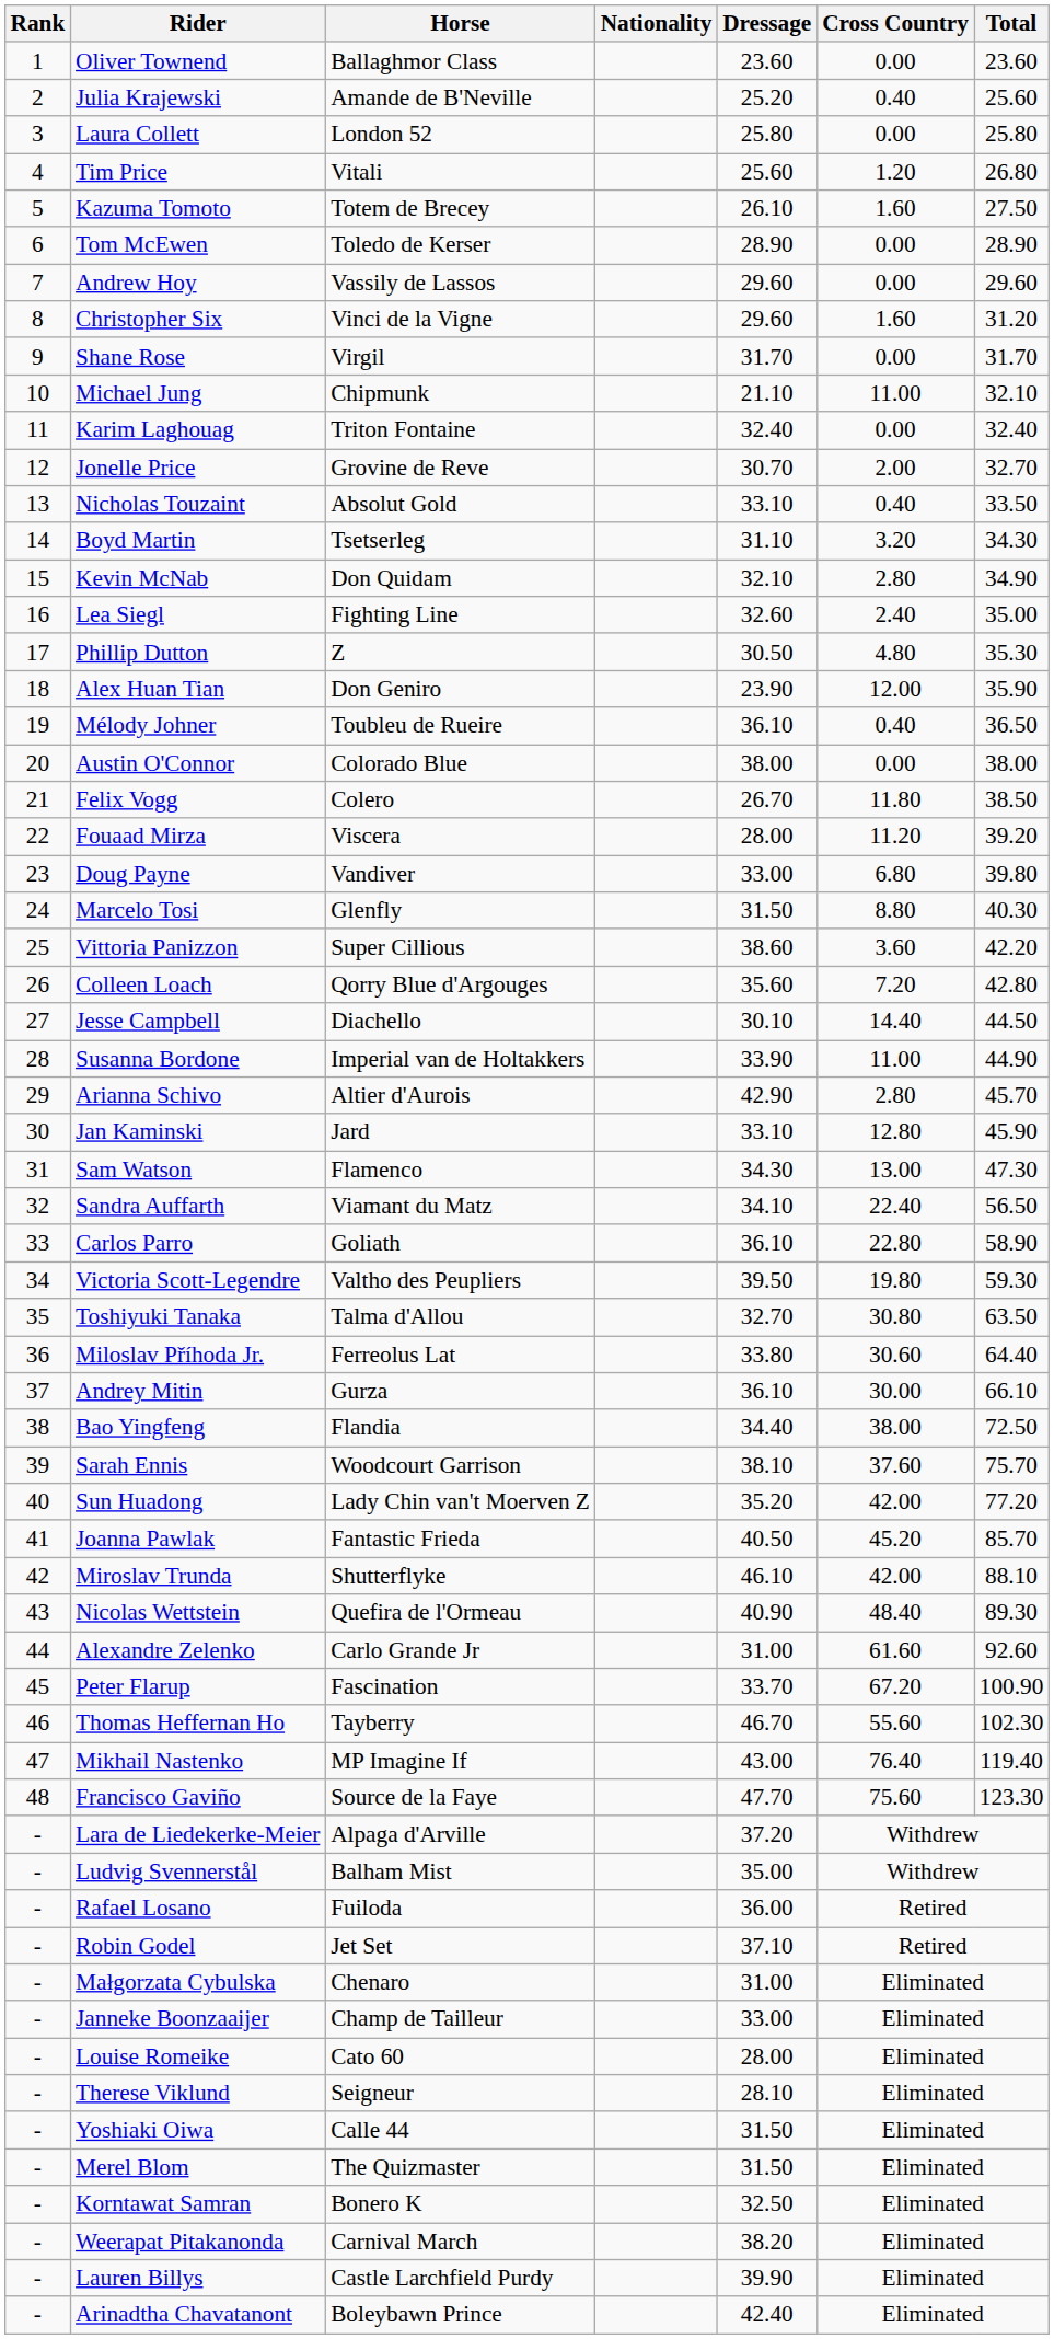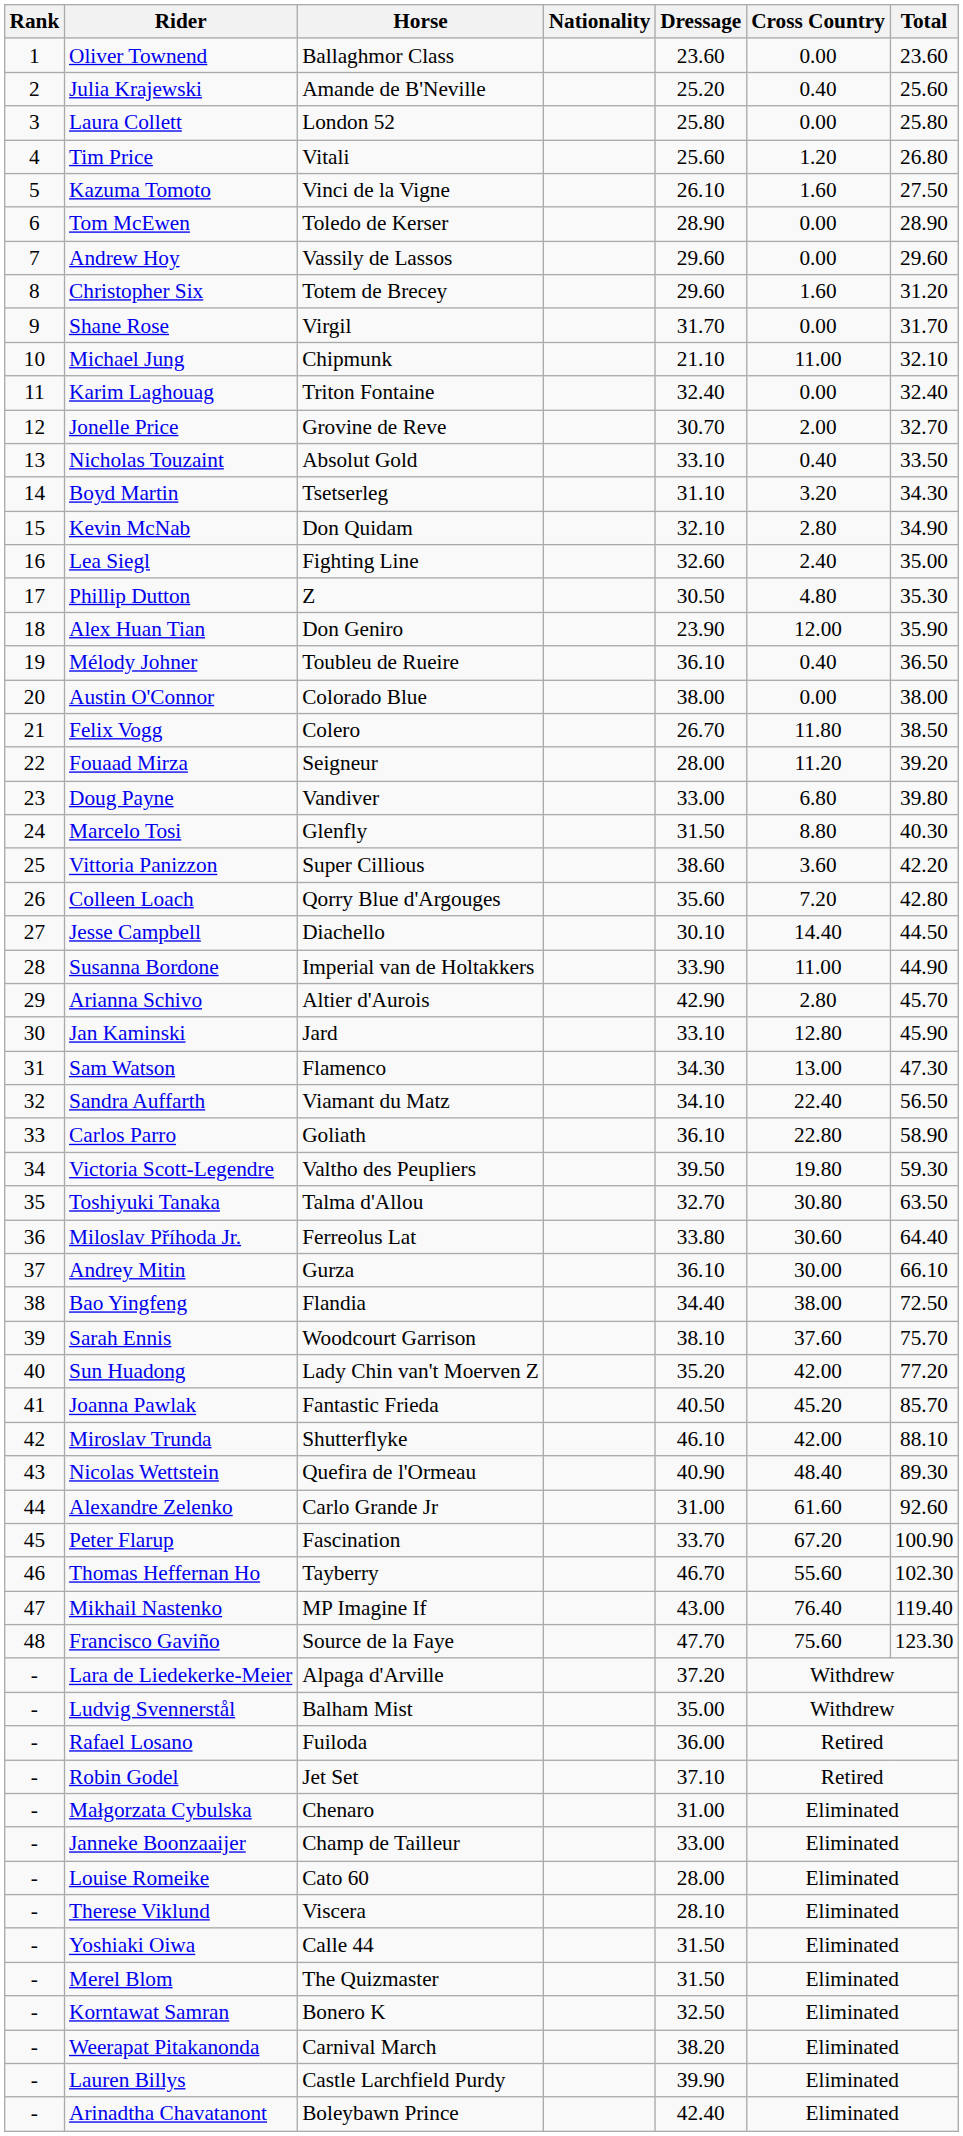 <table class="wikitable sortable" style="text-align:center">
 <tr>
 <th>Rank</th>
 <th>Rider</th>
 <th>Horse</th>
 <th>Nationality</th>
 <th>Dressage</th>
 <th>Cross Country</th>
 <th>Total</th>
 </tr>
 <tr>
 <td>1</td>
 <td align="left"><a href='#'>Oliver Townend</a></td>
 <td align="left">Ballaghmor Class</td>
 <td align="left"></td>
 <td>23.60</td>
 <td>0.00</td>
 <td>23.60</td>
 </tr>
 <tr>
 <td>2</td>
 <td align="left"><a href='#'>Julia Krajewski</a></td>
 <td align="left">Amande de B'Neville</td>
 <td align="left"></td>
 <td>25.20</td>
 <td>0.40</td>
 <td>25.60</td>
 </tr>
 <tr>
 <td>3</td>
 <td align="left"><a href='#'>Laura Collett</a></td>
 <td align="left">London 52</td>
 <td align="left"></td>
 <td>25.80</td>
 <td>0.00</td>
 <td>25.80</td>
 </tr>
 <tr>
 <td>4</td>
 <td align="left"><a href='#'>Tim Price</a></td>
 <td align="left">Vitali</td>
 <td align="left"></td>
 <td>25.60</td>
 <td>1.20</td>
 <td>26.80</td>
 </tr>
 <tr>
 <td>5</td>
 <td align="left"><a href='#'>Kazuma Tomoto</a></td>
-<td align="left">Totem de Brecey</td>
+<td align="left">Vinci de la Vigne</td>
 <td align="left"></td>
 <td>26.10</td>
 <td>1.60</td>
 <td>27.50</td>
 </tr>
 <tr>
 <td>6</td>
 <td align="left"><a href='#'>Tom McEwen</a></td>
 <td align="left">Toledo de Kerser</td>
 <td align="left"></td>
 <td>28.90</td>
 <td>0.00</td>
 <td>28.90</td>
 </tr>
 <tr>
 <td>7</td>
 <td align="left"><a href='#'>Andrew Hoy</a></td>
 <td align="left">Vassily de Lassos</td>
 <td align="left"></td>
 <td>29.60</td>
 <td>0.00</td>
 <td>29.60</td>
 </tr>
 <tr>
 <td>8</td>
 <td align="left"><a href='#'>Christopher Six</a></td>
-<td align="left">Vinci de la Vigne</td>
+<td align="left">Totem de Brecey</td>
 <td align="left"></td>
 <td>29.60</td>
 <td>1.60</td>
 <td>31.20</td>
 </tr>
 <tr>
 <td>9</td>
 <td align="left"><a href='#'>Shane Rose</a></td>
 <td align="left">Virgil</td>
 <td align="left"></td>
 <td>31.70</td>
 <td>0.00</td>
 <td>31.70</td>
 </tr>
 <tr>
 <td>10</td>
 <td align="left"><a href='#'>Michael Jung</a></td>
 <td align="left">Chipmunk</td>
 <td align="left"></td>
 <td>21.10</td>
 <td>11.00</td>
 <td>32.10</td>
 </tr>
 <tr>
 <td>11</td>
 <td align="left"><a href='#'>Karim Laghouag</a></td>
 <td align="left">Triton Fontaine</td>
 <td align="left"></td>
 <td>32.40</td>
 <td>0.00</td>
 <td>32.40</td>
 </tr>
 <tr>
 <td>12</td>
 <td align="left"><a href='#'>Jonelle Price</a></td>
 <td align="left">Grovine de Reve</td>
 <td align="left"></td>
 <td>30.70</td>
 <td>2.00</td>
 <td>32.70</td>
 </tr>
 <tr>
 <td>13</td>
 <td align="left"><a href='#'>Nicholas Touzaint</a></td>
 <td align="left">Absolut Gold</td>
 <td align="left"></td>
 <td>33.10</td>
 <td>0.40</td>
 <td>33.50</td>
 </tr>
 <tr>
 <td>14</td>
 <td align="left"><a href='#'>Boyd Martin</a></td>
 <td align="left">Tsetserleg</td>
 <td align="left"></td>
 <td>31.10</td>
 <td>3.20</td>
 <td>34.30</td>
 </tr>
 <tr>
 <td>15</td>
 <td align="left"><a href='#'>Kevin McNab</a></td>
 <td align="left">Don Quidam</td>
 <td align="left"></td>
 <td>32.10</td>
 <td>2.80</td>
 <td>34.90</td>
 </tr>
 <tr>
 <td>16</td>
 <td align="left"><a href='#'>Lea Siegl</a></td>
 <td align="left">Fighting Line</td>
 <td align="left"></td>
 <td>32.60</td>
 <td>2.40</td>
 <td>35.00</td>
 </tr>
 <tr>
 <td>17</td>
 <td align="left"><a href='#'>Phillip Dutton</a></td>
 <td align="left">Z</td>
 <td align="left"></td>
 <td>30.50</td>
 <td>4.80</td>
 <td>35.30</td>
 </tr>
 <tr>
 <td>18</td>
 <td align="left"><a href='#'>Alex Huan Tian</a></td>
 <td align="left">Don Geniro</td>
 <td align="left"></td>
 <td>23.90</td>
 <td>12.00</td>
 <td>35.90</td>
 </tr>
 <tr>
 <td>19</td>
 <td align="left"><a href='#'>Mélody Johner</a></td>
 <td align="left">Toubleu de Rueire</td>
 <td align="left"></td>
 <td>36.10</td>
 <td>0.40</td>
 <td>36.50</td>
 </tr>
 <tr>
 <td>20</td>
 <td align="left"><a href='#'>Austin O'Connor</a></td>
 <td align="left">Colorado Blue</td>
 <td align="left"></td>
 <td>38.00</td>
 <td>0.00</td>
 <td>38.00</td>
 </tr>
 <tr>
 <td>21</td>
 <td align="left"><a href='#'>Felix Vogg</a></td>
 <td align="left">Colero</td>
 <td align="left"></td>
 <td>26.70</td>
 <td>11.80</td>
 <td>38.50</td>
 </tr>
 <tr>
 <td>22</td>
 <td align="left"><a href='#'>Fouaad Mirza</a></td>
-<td align="left">Viscera</td>
+<td align="left">Seigneur</td>
 <td align="left"></td>
 <td>28.00</td>
 <td>11.20</td>
 <td>39.20</td>
 </tr>
 <tr>
 <td>23</td>
 <td align="left"><a href='#'>Doug Payne</a></td>
 <td align="left">Vandiver</td>
 <td align="left"></td>
 <td>33.00</td>
 <td>6.80</td>
 <td>39.80</td>
 </tr>
 <tr>
 <td>24</td>
 <td align="left"><a href='#'>Marcelo Tosi</a></td>
 <td align="left">Glenfly</td>
 <td align="left"></td>
 <td>31.50</td>
 <td>8.80</td>
 <td>40.30</td>
 </tr>
 <tr>
 <td>25</td>
 <td align="left"><a href='#'>Vittoria Panizzon</a></td>
 <td align="left">Super Cillious</td>
 <td align="left"></td>
 <td>38.60</td>
 <td>3.60</td>
 <td>42.20</td>
 </tr>
 <tr>
 <td>26</td>
 <td align="left"><a href='#'>Colleen Loach</a></td>
 <td align="left">Qorry Blue d'Argouges</td>
 <td align="left"></td>
 <td>35.60</td>
 <td>7.20</td>
 <td>42.80</td>
 </tr>
 <tr>
 <td>27</td>
 <td align="left"><a href='#'>Jesse Campbell</a></td>
 <td align="left">Diachello</td>
 <td align="left"></td>
 <td>30.10</td>
 <td>14.40</td>
 <td>44.50</td>
 </tr>
 <tr>
 <td>28</td>
 <td align="left"><a href='#'>Susanna Bordone</a></td>
 <td align="left">Imperial van de Holtakkers</td>
 <td align="left"></td>
 <td>33.90</td>
 <td>11.00</td>
 <td>44.90</td>
 </tr>
 <tr>
 <td>29</td>
 <td align="left"><a href='#'>Arianna Schivo</a></td>
 <td align="left">Altier d'Aurois</td>
 <td align="left"></td>
 <td>42.90</td>
 <td>2.80</td>
 <td>45.70</td>
 </tr>
 <tr>
 <td>30</td>
 <td align="left"><a href='#'>Jan Kaminski</a></td>
 <td align="left">Jard</td>
 <td align="left"></td>
 <td>33.10</td>
 <td>12.80</td>
 <td>45.90</td>
 </tr>
 <tr>
 <td>31</td>
 <td align="left"><a href='#'>Sam Watson</a></td>
 <td align="left">Flamenco</td>
 <td align="left"></td>
 <td>34.30</td>
 <td>13.00</td>
 <td>47.30</td>
 </tr>
 <tr>
 <td>32</td>
 <td align="left"><a href='#'>Sandra Auffarth</a></td>
 <td align="left">Viamant du Matz</td>
 <td align="left"></td>
 <td>34.10</td>
 <td>22.40</td>
 <td>56.50</td>
 </tr>
 <tr>
 <td>33</td>
 <td align="left"><a href='#'>Carlos Parro</a></td>
 <td align="left">Goliath</td>
 <td align="left"></td>
 <td>36.10</td>
 <td>22.80</td>
 <td>58.90</td>
 </tr>
 <tr>
 <td>34</td>
 <td align="left"><a href='#'>Victoria Scott-Legendre</a></td>
 <td align="left">Valtho des Peupliers</td>
 <td align="left"></td>
 <td>39.50</td>
 <td>19.80</td>
 <td>59.30</td>
 </tr>
 <tr>
 <td>35</td>
 <td align="left"><a href='#'>Toshiyuki Tanaka</a></td>
 <td align="left">Talma d'Allou</td>
 <td align="left"></td>
 <td>32.70</td>
 <td>30.80</td>
 <td>63.50</td>
 </tr>
 <tr>
 <td>36</td>
 <td align="left"><a href='#'>Miloslav Příhoda Jr.</a></td>
 <td align="left">Ferreolus Lat</td>
 <td align="left"></td>
 <td>33.80</td>
 <td>30.60</td>
 <td>64.40</td>
 </tr>
 <tr>
 <td>37</td>
 <td align="left"><a href='#'>Andrey Mitin</a></td>
 <td align="left">Gurza</td>
 <td align="left"></td>
 <td>36.10</td>
 <td>30.00</td>
 <td>66.10</td>
 </tr>
 <tr>
 <td>38</td>
 <td align="left"><a href='#'>Bao Yingfeng</a></td>
 <td align="left">Flandia</td>
 <td align="left"></td>
 <td>34.40</td>
 <td>38.00</td>
 <td>72.50</td>
 </tr>
 <tr>
 <td>39</td>
 <td align="left"><a href='#'>Sarah Ennis</a></td>
 <td align="left">Woodcourt Garrison</td>
 <td align="left"></td>
 <td>38.10</td>
 <td>37.60</td>
 <td>75.70</td>
 </tr>
 <tr>
 <td>40</td>
 <td align="left"><a href='#'>Sun Huadong</a></td>
 <td align="left">Lady Chin van't Moerven Z</td>
 <td align="left"></td>
 <td>35.20</td>
 <td>42.00</td>
 <td>77.20</td>
 </tr>
 <tr>
 <td>41</td>
 <td align="left"><a href='#'>Joanna Pawlak</a></td>
 <td align="left">Fantastic Frieda</td>
 <td align="left"></td>
 <td>40.50</td>
 <td>45.20</td>
 <td>85.70</td>
 </tr>
 <tr>
 <td>42</td>
 <td align="left"><a href='#'>Miroslav Trunda</a></td>
 <td align="left">Shutterflyke</td>
 <td align="left"></td>
 <td>46.10</td>
 <td>42.00</td>
 <td>88.10</td>
 </tr>
 <tr>
 <td>43</td>
 <td align="left"><a href='#'>Nicolas Wettstein</a></td>
 <td align="left">Quefira de l'Ormeau</td>
 <td align="left"></td>
 <td>40.90</td>
 <td>48.40</td>
 <td>89.30</td>
 </tr>
 <tr>
 <td>44</td>
 <td align="left"><a href='#'>Alexandre Zelenko</a></td>
 <td align="left">Carlo Grande Jr</td>
 <td align="left"></td>
 <td>31.00</td>
 <td>61.60</td>
 <td>92.60</td>
 </tr>
 <tr>
 <td>45</td>
 <td align="left"><a href='#'>Peter Flarup</a></td>
 <td align="left">Fascination</td>
 <td align="left"></td>
 <td>33.70</td>
 <td>67.20</td>
 <td>100.90</td>
 </tr>
 <tr>
 <td>46</td>
 <td align="left"><a href='#'>Thomas Heffernan Ho</a></td>
 <td align="left">Tayberry</td>
 <td align="left"></td>
 <td>46.70</td>
 <td>55.60</td>
 <td>102.30</td>
 </tr>
 <tr>
 <td>47</td>
 <td align="left"><a href='#'>Mikhail Nastenko</a></td>
 <td align="left">MP Imagine If</td>
 <td align="left"></td>
 <td>43.00</td>
 <td>76.40</td>
 <td>119.40</td>
 </tr>
 <tr>
 <td>48</td>
 <td align="left"><a href='#'>Francisco Gaviño</a></td>
 <td align="left">Source de la Faye</td>
 <td align="left"></td>
 <td>47.70</td>
 <td>75.60</td>
 <td>123.30</td>
 </tr>
 <tr>
 <td>-</td>
 <td align="left"><a href='#'>Lara de Liedekerke-Meier</a></td>
 <td align="left">Alpaga d'Arville</td>
 <td align="left"></td>
 <td>37.20</td>
 <td colspan="2">Withdrew</td>
 </tr>
 <tr>
 <td>-</td>
 <td align="left"><a href='#'>Ludvig Svennerstål</a></td>
 <td align="left">Balham Mist</td>
 <td align="left"></td>
 <td>35.00</td>
 <td colspan="2">Withdrew</td>
 </tr>
 <tr>
 <td>-</td>
 <td align="left"><a href='#'>Rafael Losano</a></td>
 <td align="left">Fuiloda</td>
 <td align="left"></td>
 <td>36.00</td>
 <td colspan="2">Retired</td>
 </tr>
 <tr>
 <td>-</td>
 <td align="left"><a href='#'>Robin Godel</a></td>
 <td align="left">Jet Set</td>
 <td align="left"></td>
 <td>37.10</td>
 <td colspan="2">Retired</td>
 </tr>
 <tr>
 <td>-</td>
 <td align="left"><a href='#'>Małgorzata Cybulska</a></td>
 <td align="left">Chenaro</td>
 <td align="left"></td>
 <td>31.00</td>
 <td colspan="2">Eliminated</td>
 </tr>
 <tr>
 <td>-</td>
 <td align="left"><a href='#'>Janneke Boonzaaijer</a></td>
 <td align="left">Champ de Tailleur</td>
 <td align="left"></td>
 <td>33.00</td>
 <td colspan="2">Eliminated</td>
 </tr>
 <tr>
 <td>-</td>
 <td align="left"><a href='#'>Louise Romeike</a></td>
 <td align="left">Cato 60</td>
 <td align="left"></td>
 <td>28.00</td>
 <td colspan="2">Eliminated</td>
 </tr>
 <tr>
 <td>-</td>
 <td align="left"><a href='#'>Therese Viklund</a></td>
-<td align="left">Seigneur</td>
+<td align="left">Viscera</td>
 <td align="left"></td>
 <td>28.10</td>
 <td colspan="2">Eliminated</td>
 </tr>
 <tr>
 <td>-</td>
 <td align="left"><a href='#'>Yoshiaki Oiwa</a></td>
 <td align="left">Calle 44</td>
 <td align="left"></td>
 <td>31.50</td>
 <td colspan="2">Eliminated</td>
 </tr>
 <tr>
 <td>-</td>
 <td align="left"><a href='#'>Merel Blom</a></td>
 <td align="left">The Quizmaster</td>
 <td align="left"></td>
 <td>31.50</td>
 <td colspan="2">Eliminated</td>
 </tr>
 <tr>
 <td>-</td>
 <td align="left"><a href='#'>Korntawat Samran</a></td>
 <td align="left">Bonero K</td>
 <td align="left"></td>
 <td>32.50</td>
 <td colspan="2">Eliminated</td>
 </tr>
 <tr>
 <td>-</td>
 <td align="left"><a href='#'>Weerapat Pitakanonda</a></td>
 <td align="left">Carnival March</td>
 <td align="left"></td>
 <td>38.20</td>
 <td colspan="2">Eliminated</td>
 </tr>
 <tr>
 <td>-</td>
 <td align="left"><a href='#'>Lauren Billys</a></td>
 <td align="left">Castle Larchfield Purdy</td>
 <td align="left"></td>
 <td>39.90</td>
 <td colspan="2">Eliminated</td>
 </tr>
 <tr>
 <td>-</td>
 <td align="left"><a href='#'>Arinadtha Chavatanont</a></td>
 <td align="left">Boleybawn Prince</td>
 <td align="left"></td>
 <td>42.40</td>
 <td colspan="2">Eliminated</td>
 </tr>
 </table>
